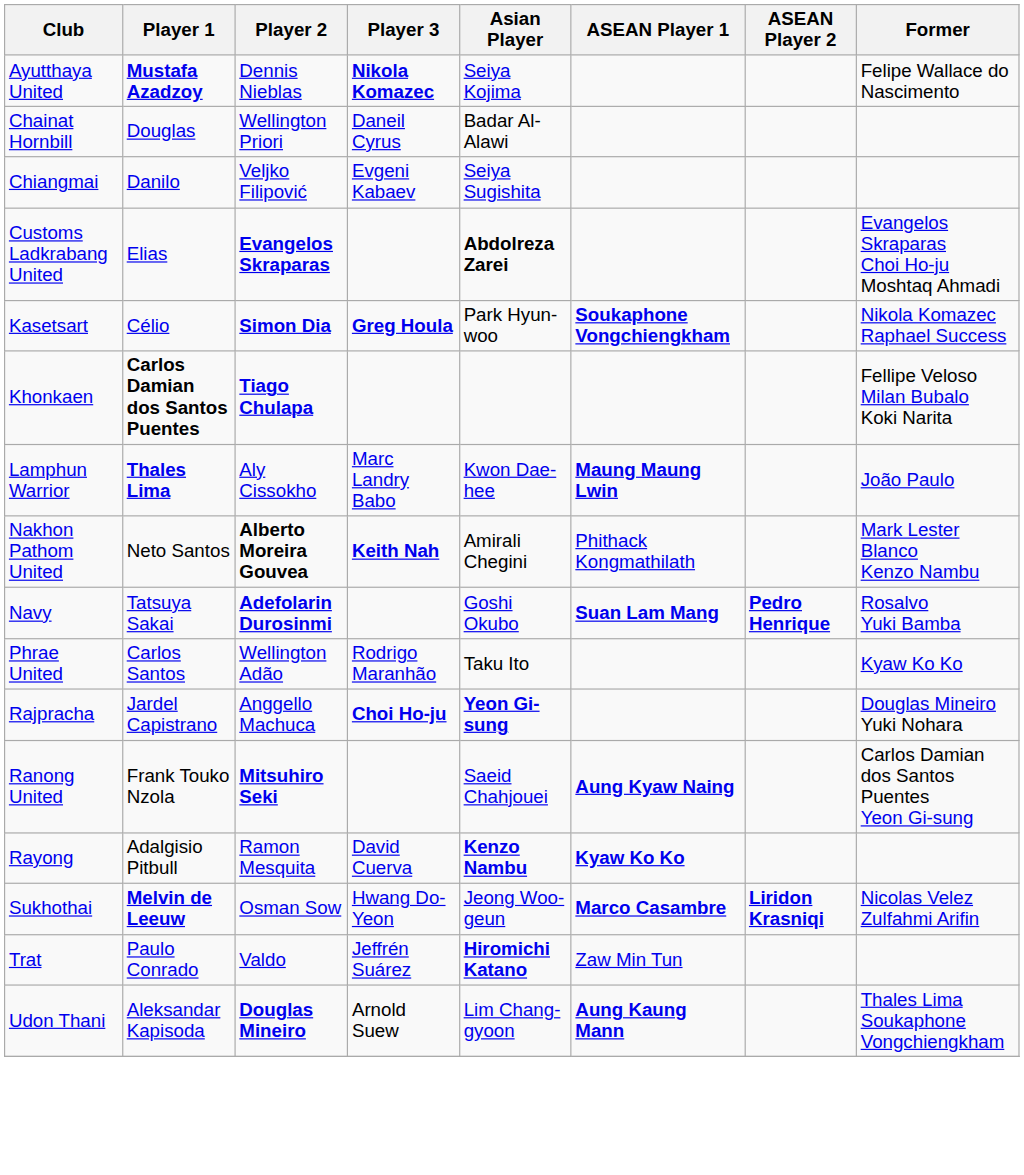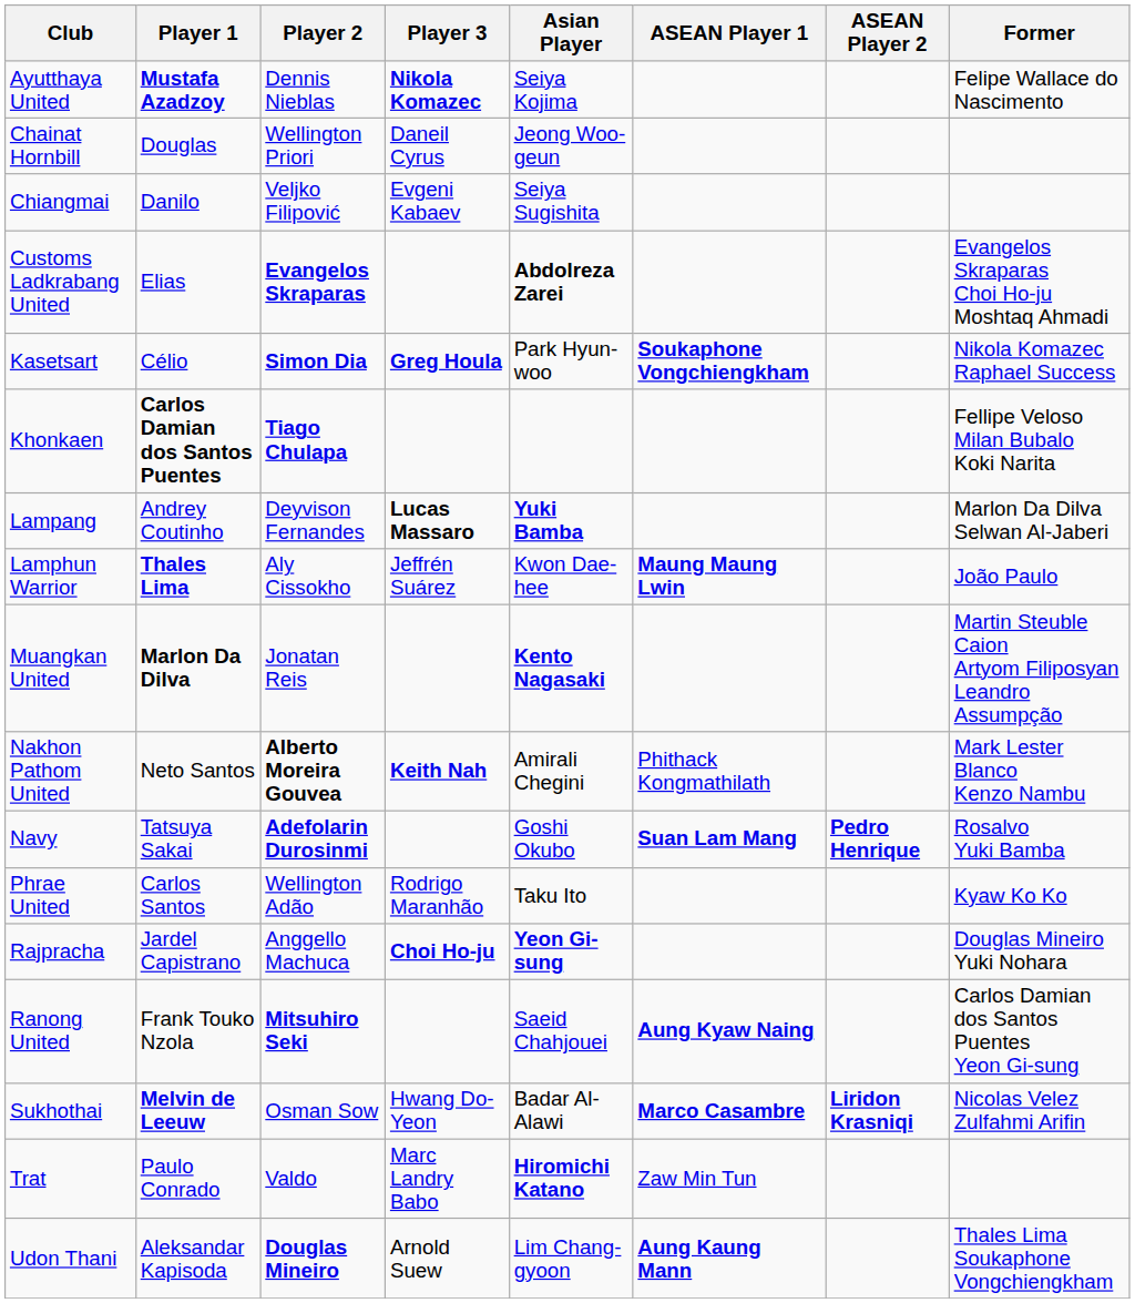 <table class="wikitable sortable" style="font-size:100%;">
 <tr>
 <th style="width:10%">Club</th>
 <th style="width:10%">Player 1</th>
 <th style="width:10%">Player 2</th>
 <th style="width:10%">Player 3</th>
 <th style="width:10%">Asian Player</th>
 <th style="width:10%">ASEAN Player 1</th>
 <th style="width:10%">ASEAN Player 2</th>
 <th style="width:10%">Former</th>
 </tr>
 <tr>
 <td><a href='#'>Ayutthaya United</a></td>
 <td><strong>  <a href='#'>Mustafa Azadzoy</a> </strong></td>
 <td> <a href='#'>Dennis Nieblas</a></td>
 <td><strong>  <a href='#'>Nikola Komazec</a> </strong></td>
 <td> <a href='#'>Seiya Kojima</a></td>
 <td></td>
 <td></td>
 <td> Felipe Wallace do Nascimento</td>
 </tr>
 <tr>
 <td><a href='#'>Chainat Hornbill</a></td>
 <td> <a href='#'>Douglas</a></td>
 <td> <a href='#'>Wellington Priori</a></td>
 <td> <a href='#'>Daneil Cyrus</a></td>
-<td> Badar Al-Alawi</td>
+<td> <a href='#'>Jeong Woo-geun</a></td>
 <td></td>
 <td></td>
 <td></td>
 </tr>
 <tr>
 <td><a href='#'>Chiangmai</a></td>
 <td> <a href='#'>Danilo</a></td>
 <td> <a href='#'>Veljko Filipović</a></td>
 <td> <a href='#'>Evgeni Kabaev</a></td>
 <td> <a href='#'>Seiya Sugishita</a></td>
 <td></td>
 <td></td>
 <td></td>
 </tr>
 <tr>
 <td><a href='#'>Customs Ladkrabang United</a></td>
 <td> <a href='#'>Elias</a></td>
 <td><strong> <a href='#'>Evangelos Skraparas</a></strong></td>
 <td></td>
 <td><strong> Abdolreza Zarei</strong></td>
 <td></td>
 <td></td>
 <td> <a href='#'>Evangelos Skraparas</a> <br>  <a href='#'>Choi Ho-ju</a> <br>  Moshtaq Ahmadi</td>
 </tr>
 <tr>
 <td><a href='#'>Kasetsart</a></td>
 <td> <a href='#'>Célio</a></td>
 <td><strong> <a href='#'>Simon Dia</a></strong></td>
 <td><strong> <a href='#'>Greg Houla</a></strong></td>
 <td> Park Hyun-woo</td>
 <td><strong> <a href='#'>Soukaphone Vongchiengkham</a></strong></td>
 <td></td>
 <td> <a href='#'>Nikola Komazec</a> <br>  <a href='#'>Raphael Success</a></td>
 </tr>
 <tr>
 <td><a href='#'>Khonkaen</a></td>
 <td><strong> Carlos Damian dos Santos Puentes</strong></td>
 <td><strong> <a href='#'>Tiago Chulapa</a></strong></td>
 <td></td>
 <td></td>
 <td></td>
 <td></td>
 <td> Fellipe Veloso <br>  <a href='#'>Milan Bubalo</a> <br>  Koki Narita</td>
 </tr>
 <tr>
+<td><a href='#'>Lampang</a></td>
+<td> <a href='#'>Andrey Coutinho</a></td>
+<td> <a href='#'>Deyvison Fernandes</a></td>
+<td><strong> Lucas Massaro</strong></td>
+<td><strong> <a href='#'>Yuki Bamba</a></strong></td>
+<td></td>
+<td></td>
+<td> Marlon Da Dilva <br>  Selwan Al-Jaberi</td>
+</tr>
+<tr>
 <td><a href='#'>Lamphun Warrior</a></td>
 <td><strong> <a href='#'>Thales Lima</a></strong></td>
 <td> <a href='#'>Aly Cissokho</a></td>
-<td> <a href='#'>Marc Landry Babo</a></td>
+<td> <a href='#'>Jeffrén Suárez</a></td>
 <td> <a href='#'>Kwon Dae-hee</a></td>
 <td> <strong><a href='#'>Maung Maung Lwin</a></strong></td>
 <td></td>
 <td> <a href='#'>João Paulo</a></td>
+</tr>
+<tr>
+<td><a href='#'>Muangkan United</a></td>
+<td> <strong>Marlon Da Dilva</strong></td>
+<td> <a href='#'>Jonatan Reis</a></td>
+<td></td>
+<td> <strong><a href='#'>Kento Nagasaki</a></strong></td>
+<td></td>
+<td></td>
+<td> <a href='#'>Martin Steuble</a> <br>  <a href='#'>Caion</a> <br>  <a href='#'>Artyom Filiposyan</a> <br>  <a href='#'>Leandro Assumpção</a></td>
 </tr>
 <tr>
 <td><a href='#'>Nakhon Pathom United</a></td>
 <td> Neto Santos</td>
 <td> <strong>Alberto Moreira Gouvea</strong></td>
 <td> <strong><a href='#'>Keith Nah</a></strong></td>
 <td> Amirali Chegini</td>
 <td> <a href='#'>Phithack Kongmathilath</a></td>
 <td></td>
 <td> <a href='#'>Mark Lester Blanco</a><br> <a href='#'>Kenzo Nambu</a></td>
 </tr>
 <tr>
 <td><a href='#'>Navy</a></td>
 <td> <a href='#'>Tatsuya Sakai</a></td>
 <td> <strong><a href='#'>Adefolarin Durosinmi</a></strong></td>
 <td></td>
 <td> <a href='#'>Goshi Okubo</a></td>
 <td> <strong><a href='#'>Suan Lam Mang</a></strong></td>
 <td> <strong><a href='#'>Pedro Henrique</a></strong></td>
 <td> <a href='#'>Rosalvo</a> <br>  <a href='#'>Yuki Bamba</a></td>
 </tr>
 <tr>
 <td><a href='#'>Phrae United</a></td>
 <td> <a href='#'>Carlos Santos</a></td>
 <td> <a href='#'>Wellington Adão</a></td>
 <td> <a href='#'>Rodrigo Maranhão</a></td>
 <td> Taku Ito</td>
 <td></td>
 <td></td>
 <td> <a href='#'>Kyaw Ko Ko</a></td>
 </tr>
 <tr>
 <td><a href='#'>Rajpracha</a></td>
 <td> <a href='#'>Jardel Capistrano</a></td>
 <td> <a href='#'>Anggello Machuca</a></td>
 <td><strong> <a href='#'>Choi Ho-ju</a> </strong></td>
 <td><strong> <a href='#'>Yeon Gi-sung</a> </strong></td>
 <td></td>
 <td></td>
 <td> <a href='#'>Douglas Mineiro</a><br> Yuki Nohara</td>
 </tr>
 <tr>
 <td><a href='#'>Ranong United</a></td>
 <td> Frank Touko Nzola</td>
 <td> <strong><a href='#'>Mitsuhiro Seki</a></strong></td>
 <td></td>
 <td> <a href='#'>Saeid Chahjouei</a></td>
 <td> <strong><a href='#'>Aung Kyaw Naing</a></strong></td>
 <td></td>
 <td> Carlos Damian dos Santos Puentes <br> <a href='#'>Yeon Gi-sung</a></td>
 </tr>
 <tr>
-<td><a href='#'>Rayong</a></td>
-<td> Adalgisio Pitbull</td>
-<td> <a href='#'>Ramon Mesquita</a></td>
-<td> <a href='#'>David Cuerva</a></td>
-<td><strong> <a href='#'>Kenzo Nambu</a></strong></td>
-<td><strong> <a href='#'>Kyaw Ko Ko</a></strong></td>
-<td></td>
-<td></td>
-</tr>
-<tr>
 <td><a href='#'>Sukhothai</a></td>
 <td><strong> <a href='#'>Melvin de Leeuw</a></strong></td>
 <td> <a href='#'>Osman Sow</a></td>
 <td> <a href='#'>Hwang Do-Yeon</a></td>
-<td> <a href='#'>Jeong Woo-geun</a></td>
+<td> Badar Al-Alawi</td>
 <td><strong> <a href='#'>Marco Casambre</a></strong></td>
 <td><strong> <a href='#'>Liridon Krasniqi</a></strong></td>
 <td> <a href='#'>Nicolas Velez</a> <br>  <a href='#'>Zulfahmi Arifin</a></td>
 </tr>
 <tr>
 <td><a href='#'>Trat</a></td>
 <td> <a href='#'>Paulo Conrado</a></td>
 <td> <a href='#'>Valdo</a></td>
-<td> <a href='#'>Jeffrén Suárez</a></td>
+<td> <a href='#'>Marc Landry Babo</a></td>
 <td> <strong><a href='#'>Hiromichi Katano</a></strong></td>
 <td> <a href='#'>Zaw Min Tun</a></td>
 <td></td>
 <td></td>
 </tr>
 <tr>
 <td><a href='#'>Udon Thani</a></td>
 <td> <a href='#'>Aleksandar Kapisoda</a></td>
 <td><strong> <a href='#'>Douglas Mineiro</a></strong></td>
 <td> Arnold Suew</td>
 <td> <a href='#'>Lim Chang-gyoon</a></td>
 <td><strong> <a href='#'>Aung Kaung Mann</a></strong></td>
 <td></td>
 <td> <a href='#'>Thales Lima</a> <br>  <a href='#'>Soukaphone Vongchiengkham</a></td>
 </tr>
 <tr>
 </tr>
 </table>
